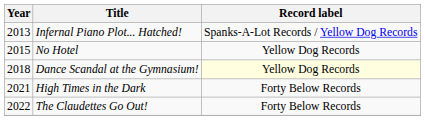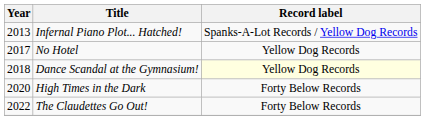 <table class="wikitable sortable">
 <tr>
 <th>Year</th>
 <th>Title</th>
 <th>Record label</th>
 </tr>
 <tr>
 <td>2013</td>
 <td><em>Infernal Piano Plot... Hatched!</em></td>
 <td style="text-align:center;">Spanks-A-Lot Records / <a href='#'>Yellow Dog Records</a></td>
 </tr>
 <tr>
-<td>2015</td>
+<td>2017</td>
 <td><em>No Hotel</em></td>
 <td style="text-align:center;">Yellow Dog Records</td>
 </tr>
 <tr>
 <td>2018</td>
 <td><em>Dance Scandal at the Gymnasium!</em></td>
 <td style="background: lightyellow; text-align:center;">Yellow Dog Records</td>
 </tr>
 <tr>
-<td>2021</td>
+<td>2020</td>
 <td><em>High Times in the Dark</em></td>
 <td style="text-align:center;">Forty Below Records</td>
 </tr>
 <tr>
 <td>2022</td>
 <td><em>The Claudettes Go Out!</em></td>
 <td style="text-align:center;">Forty Below Records</td>
 </tr>
 <tr>
 </tr>
 </table>
